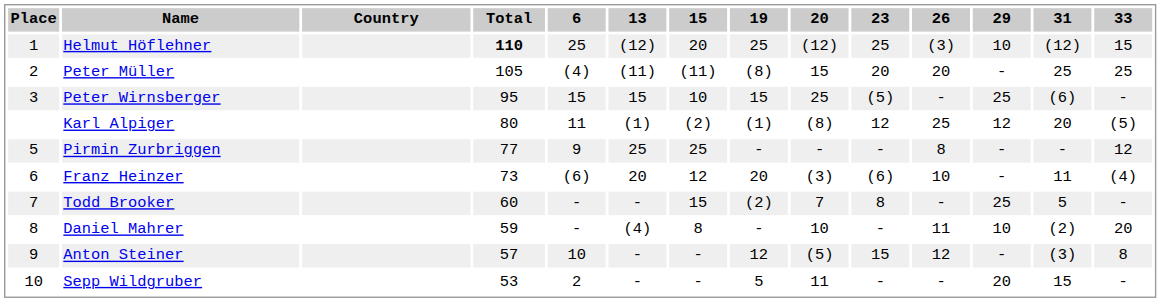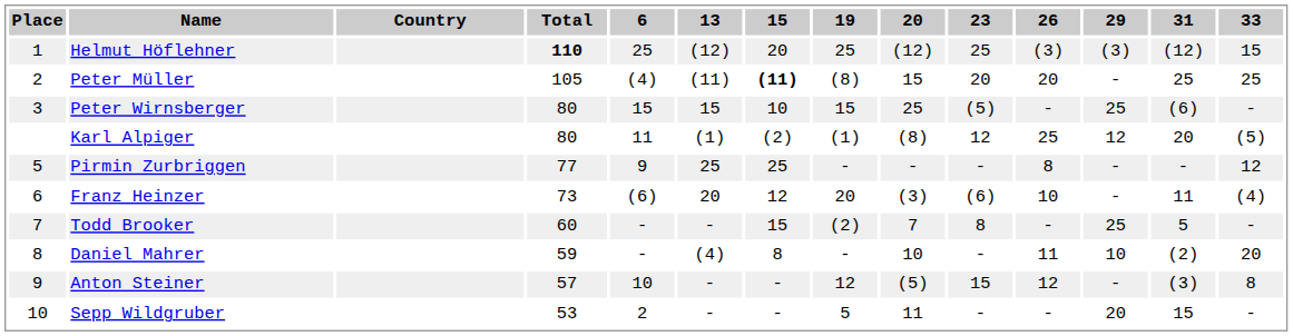 <table border="0" style="border: 1px solid #999; background-color:#FFFFFF; text-align:center; font-size:86%; line-height:15px;">
 <tr align="center" bgcolor="#CCCCCC">
 <th width=35>Place</th>
 <th width=170>Name</th>
 <th width=120>Country</th>
 <th width=50>Total</th>
 <th width=40>6</th>
 <th width=40>13</th>
 <th width=40>15</th>
 <th width=40>19</th>
 <th width=40>20</th>
 <th width=40>23</th>
 <th width=40>26</th>
 <th width=40>29</th>
 <th width=40>31</th>
 <th width=40>33</th>
 </tr>
 <tr bgcolor="#EFEFEF">
 <td>1</td>
 <td align="left"><a href='#'>Helmut Höflehner</a></td>
 <td align="left"></td>
 <td><strong>110</strong></td>
 <td>25</td>
 <td>(12)</td>
 <td>20</td>
 <td>25</td>
 <td>(12)</td>
 <td>25</td>
 <td>(3)</td>
-<td>10</td>
+<td>(3)</td>
 <td>(12)</td>
 <td>15</td>
 </tr>
 <tr>
 <td>2</td>
 <td align="left"><a href='#'>Peter Müller</a></td>
 <td align="left"></td>
 <td>105</td>
 <td>(4)</td>
 <td>(11)</td>
-<td>(11)</td>
+<td><strong>(11)</strong></td>
 <td>(8)</td>
 <td>15</td>
 <td>20</td>
 <td>20</td>
 <td>-</td>
 <td>25</td>
 <td>25</td>
 </tr>
 <tr bgcolor="#EFEFEF">
 <td>3</td>
 <td align="left"><a href='#'>Peter Wirnsberger</a></td>
 <td align="left"></td>
-<td>95</td>
+<td>80</td>
 <td>15</td>
 <td>15</td>
 <td>10</td>
 <td>15</td>
 <td>25</td>
 <td>(5)</td>
 <td>-</td>
 <td>25</td>
 <td>(6)</td>
 <td>-</td>
 </tr>
 <tr>
 <td></td>
 <td align="left"><a href='#'>Karl Alpiger</a></td>
 <td align="left"></td>
 <td>80</td>
 <td>11</td>
 <td>(1)</td>
 <td>(2)</td>
 <td>(1)</td>
 <td>(8)</td>
 <td>12</td>
 <td>25</td>
 <td>12</td>
 <td>20</td>
 <td>(5)</td>
 </tr>
 <tr bgcolor="#EFEFEF">
 <td>5</td>
 <td align="left"><a href='#'>Pirmin Zurbriggen</a></td>
 <td align="left"></td>
 <td>77</td>
 <td>9</td>
 <td>25</td>
 <td>25</td>
 <td>-</td>
 <td>-</td>
 <td>-</td>
 <td>8</td>
 <td>-</td>
 <td>-</td>
 <td>12</td>
 </tr>
 <tr>
 <td>6</td>
 <td align="left"><a href='#'>Franz Heinzer</a></td>
 <td align="left"></td>
 <td>73</td>
 <td>(6)</td>
 <td>20</td>
 <td>12</td>
 <td>20</td>
 <td>(3)</td>
 <td>(6)</td>
 <td>10</td>
 <td>-</td>
 <td>11</td>
 <td>(4)</td>
 </tr>
 <tr bgcolor="#EFEFEF">
 <td>7</td>
 <td align="left"><a href='#'>Todd Brooker</a></td>
 <td align="left"></td>
 <td>60</td>
 <td>-</td>
 <td>-</td>
 <td>15</td>
 <td>(2)</td>
 <td>7</td>
 <td>8</td>
 <td>-</td>
 <td>25</td>
 <td>5</td>
 <td>-</td>
 </tr>
 <tr>
 <td>8</td>
 <td align="left"><a href='#'>Daniel Mahrer</a></td>
 <td align="left"></td>
 <td>59</td>
 <td>-</td>
 <td>(4)</td>
 <td>8</td>
 <td>-</td>
 <td>10</td>
 <td>-</td>
 <td>11</td>
 <td>10</td>
 <td>(2)</td>
 <td>20</td>
 </tr>
 <tr bgcolor="#EFEFEF">
 <td>9</td>
 <td align="left"><a href='#'>Anton Steiner</a></td>
 <td align="left"></td>
 <td>57</td>
 <td>10</td>
 <td>-</td>
 <td>-</td>
 <td>12</td>
 <td>(5)</td>
 <td>15</td>
 <td>12</td>
 <td>-</td>
 <td>(3)</td>
 <td>8</td>
 </tr>
 <tr>
 <td>10</td>
 <td align="left"><a href='#'>Sepp Wildgruber</a></td>
 <td align="left"></td>
 <td>53</td>
 <td>2</td>
 <td>-</td>
 <td>-</td>
 <td>5</td>
 <td>11</td>
 <td>-</td>
 <td>-</td>
 <td>20</td>
 <td>15</td>
 <td>-</td>
 </tr>
 </table>
